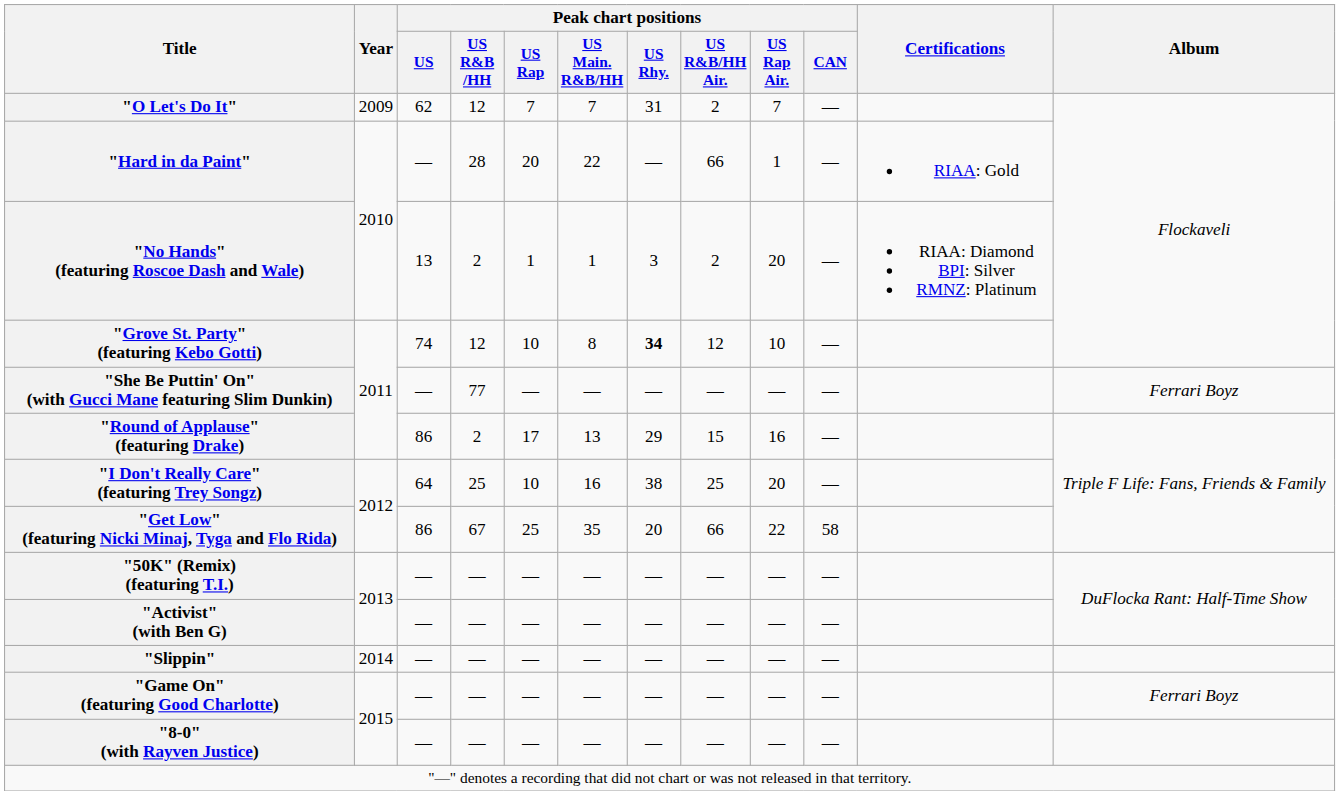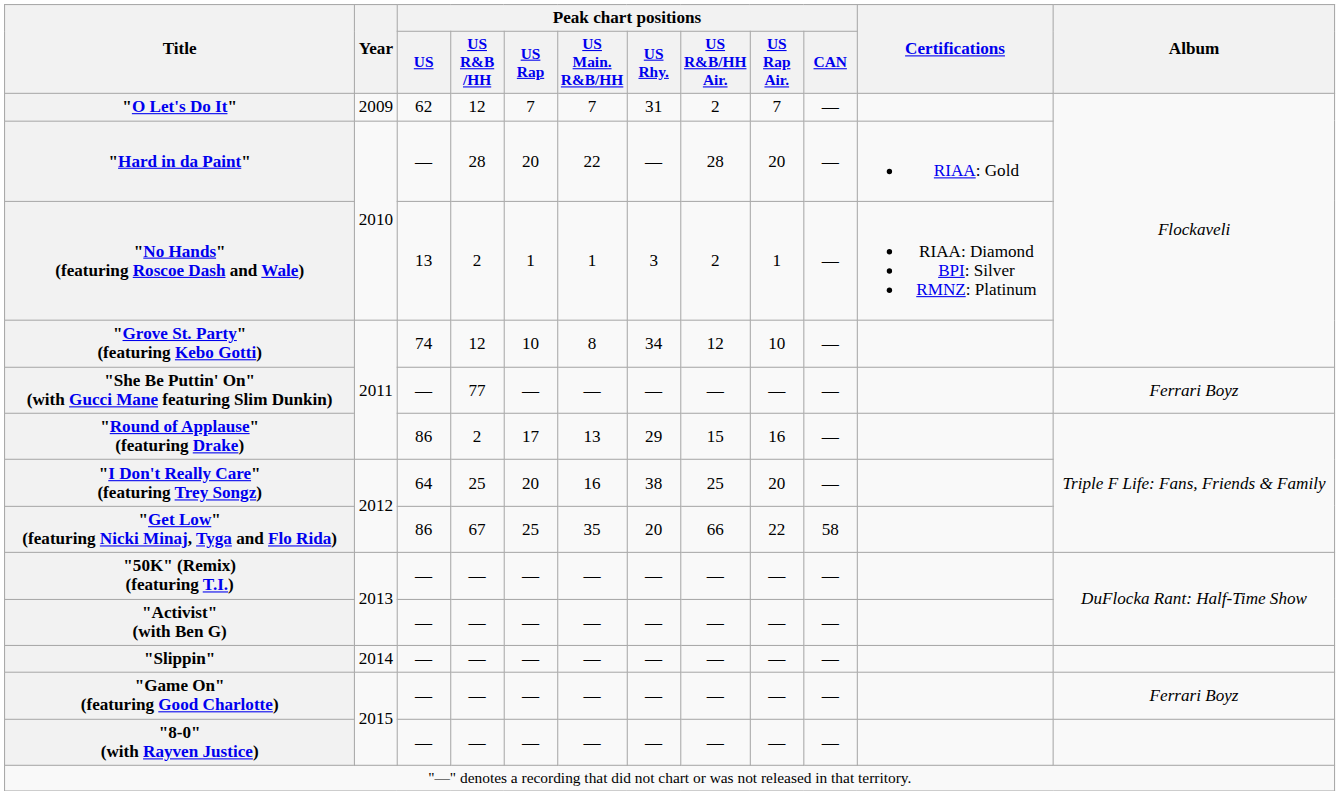 <table class="wikitable plainrowheaders" style="text-align:center;">
 <tr>
 <th scope="col" rowspan="2" style="width:20em;">Title</th>
 <th scope="col" rowspan="2" style="width:1em;">Year</th>
 <th colspan="8" scope="col">Peak chart positions</th>
 <th scope="col" rowspan="2" style="width:11em;"><a href='#'>Certifications</a></th>
 <th scope="col" rowspan="2" style="width:16em;">Album</th>
 </tr>
 <tr>
 <th style="width:3em; font-size:90%"><a href='#'>US</a><br></th>
 <th style="width:3em; font-size:90%"><a href='#'>US<br>R&B<br>/HH</a><br></th>
 <th style="width:3em; font-size:90%"><a href='#'>US<br>Rap</a><br></th>
 <th style="width:3em; font-size:90%"><a href='#'>US<br>Main.<br>R&B/HH</a><br></th>
 <th style="width:3em; font-size:90%"><a href='#'>US<br>Rhy.</a><br></th>
 <th style="width:3em; font-size:90%"><a href='#'>US<br>R&B/HH<br>Air.</a><br></th>
 <th style="width:3em; font-size:90%"><a href='#'>US<br>Rap<br>Air.</a><br></th>
 <th style="width:3em; font-size:90%"><a href='#'>CAN</a><br></th>
 </tr>
 <tr>
 <th scope="row">"<a href='#'>O Let's Do It</a>"<br></th>
 <td>2009</td>
 <td>62</td>
 <td>12</td>
 <td>7</td>
 <td>7</td>
 <td>31</td>
 <td>2</td>
 <td>7</td>
 <td>—</td>
 <td></td>
 <td rowspan="4"><em>Flockaveli</em></td>
 </tr>
 <tr>
 <th scope="row">"<a href='#'>Hard in da Paint</a>"</th>
 <td rowspan="2">2010</td>
 <td>—</td>
 <td>28</td>
 <td>20</td>
 <td>22</td>
 <td>—</td>
-<td>66</td>
-<td>1</td>
+<td>28</td>
+<td>20</td>
 <td>—</td>
 <td><br><ul><li><a href='#'>RIAA</a>: Gold</li></ul></td>
 </tr>
 <tr>
 <th scope="row">"<a href='#'>No Hands</a>" <br><span>(featuring <a href='#'>Roscoe Dash</a> and <a href='#'>Wale</a>)</span></th>
 <td>13</td>
 <td>2</td>
 <td>1</td>
 <td>1</td>
 <td>3</td>
 <td>2</td>
-<td>20</td>
+<td>1</td>
 <td>—</td>
 <td><br><ul><li>RIAA: Diamond</li><li><a href='#'>BPI</a>: Silver</li><li><a href='#'>RMNZ</a>: Platinum</li></ul></td>
 </tr>
 <tr>
 <th scope="row">"<a href='#'>Grove St. Party</a>" <br><span>(featuring <a href='#'>Kebo Gotti</a>)</span></th>
 <td rowspan="3">2011</td>
 <td>74</td>
 <td>12</td>
 <td>10</td>
 <td>8</td>
-<td><strong>34</strong></td>
+<td>34</td>
 <td>12</td>
 <td>10</td>
 <td>—</td>
 <td></td>
 </tr>
 <tr>
 <th scope="row">"She Be Puttin' On" <br><span>(with <a href='#'>Gucci Mane</a> featuring Slim Dunkin)</span></th>
 <td>—</td>
 <td>77</td>
 <td>—</td>
 <td>—</td>
 <td>—</td>
 <td>—</td>
 <td>—</td>
 <td>—</td>
 <td></td>
 <td><em>Ferrari Boyz</em></td>
 </tr>
 <tr>
 <th scope="row">"<a href='#'>Round of Applause</a>" <br><span>(featuring <a href='#'>Drake</a>)</span></th>
 <td>86</td>
 <td>2</td>
 <td>17</td>
 <td>13</td>
 <td>29</td>
 <td>15</td>
 <td>16</td>
 <td>—</td>
 <td></td>
 <td rowspan="3"><em>Triple F Life: Fans, Friends & Family</em></td>
 </tr>
 <tr>
 <th scope="row">"<a href='#'>I Don't Really Care</a>" <br><span>(featuring <a href='#'>Trey Songz</a>)</span></th>
 <td rowspan="2">2012</td>
 <td>64</td>
 <td>25</td>
-<td>10</td>
+<td>20</td>
 <td>16</td>
 <td>38</td>
 <td>25</td>
 <td>20</td>
 <td>—</td>
 <td></td>
 </tr>
 <tr>
 <th scope="row">"<a href='#'>Get Low</a>" <br><span>(featuring <a href='#'>Nicki Minaj</a>, <a href='#'>Tyga</a> and <a href='#'>Flo Rida</a>)</span></th>
 <td>86</td>
 <td>67</td>
 <td>25</td>
 <td>35</td>
 <td>20</td>
 <td>66</td>
 <td>22</td>
 <td>58</td>
 <td></td>
 </tr>
 <tr>
 <th scope="row">"50K" (Remix) <br><span>(featuring <a href='#'>T.I.</a>)</span></th>
 <td rowspan="2">2013</td>
 <td>—</td>
 <td>—</td>
 <td>—</td>
 <td>—</td>
 <td>—</td>
 <td>—</td>
 <td>—</td>
 <td>—</td>
 <td></td>
 <td rowspan="2"><em>DuFlocka Rant: Half-Time Show</em></td>
 </tr>
 <tr>
 <th scope="row">"Activist" <br><span>(with Ben G)</span></th>
 <td>—</td>
 <td>—</td>
 <td>—</td>
 <td>—</td>
 <td>—</td>
 <td>—</td>
 <td>—</td>
 <td>—</td>
 <td></td>
 </tr>
 <tr>
 <th scope="row">"Slippin"</th>
 <td>2014</td>
 <td>—</td>
 <td>—</td>
 <td>—</td>
 <td>—</td>
 <td>—</td>
 <td>—</td>
 <td>—</td>
 <td>—</td>
 <td></td>
 <td></td>
 </tr>
 <tr>
 <th scope="row">"Game On" <br><span>(featuring <a href='#'>Good Charlotte</a>)</span></th>
 <td rowspan="2">2015</td>
 <td>—</td>
 <td>—</td>
 <td>—</td>
 <td>—</td>
 <td>—</td>
 <td>—</td>
 <td>—</td>
 <td>—</td>
 <td></td>
 <td><em>Ferrari Boyz</em></td>
 </tr>
 <tr>
 <th scope="row">"8-0" <br><span>(with <a href='#'>Rayven Justice</a>)</span></th>
 <td>—</td>
 <td>—</td>
 <td>—</td>
 <td>—</td>
 <td>—</td>
 <td>—</td>
 <td>—</td>
 <td>—</td>
 <td></td>
 <td></td>
 </tr>
 <tr>
 <td colspan="12" style="font-size:90%">"—" denotes a recording that did not chart or was not released in that territory.</td>
 </tr>
 </table>
